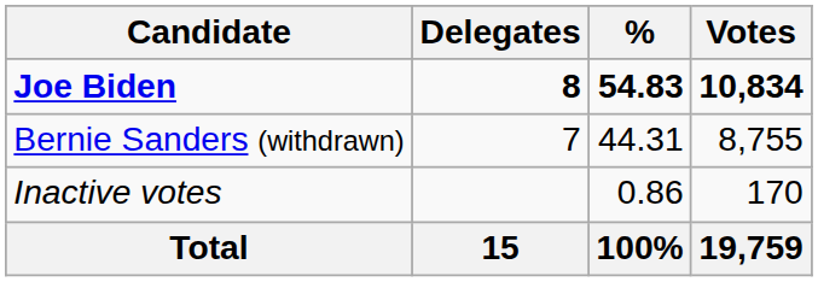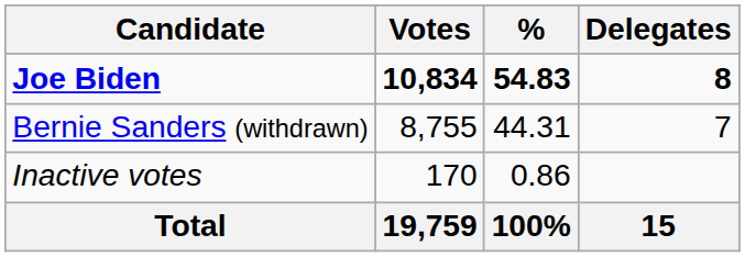 <table class="wikitable sortable" style="text-align:right;">
 <tr>
 <th>Candidate</th>
+<th>Votes</th>
+<th>%</th>
 <th>Delegates</th>
-<th>%</th>
-<th>Votes</th>
 </tr>
 <tr>
 <td style="text-align:left;" data-sort-value="Biden, Joe"><strong><a href='#'>Joe Biden</a></strong></td>
+<td><strong>10,834</strong></td>
+<td><strong>54.83</strong></td>
 <td><strong>8</strong></td>
-<td><strong>54.83</strong></td>
-<td><strong>10,834</strong></td>
 </tr>
 <tr>
 <td style="text-align:left;" data-sort-value="Sanders, Bernie"><a href='#'>Bernie Sanders</a> <small>(withdrawn)</small></td>
+<td>8,755</td>
+<td>44.31</td>
 <td>7</td>
-<td>44.31</td>
-<td>8,755</td>
 </tr>
 <tr>
 <td style="text-align:left;" data-sort-value="ZZ"><em>Inactive votes</em></td>
+<td>170</td>
+<td>0.86</td>
 <td></td>
-<td>0.86</td>
-<td>170</td>
 </tr>
 <tr>
 <th>Total</th>
+<th>19,759</th>
+<th>100%</th>
 <th>15</th>
-<th>100%</th>
-<th>19,759</th>
 </tr>
 </table>
